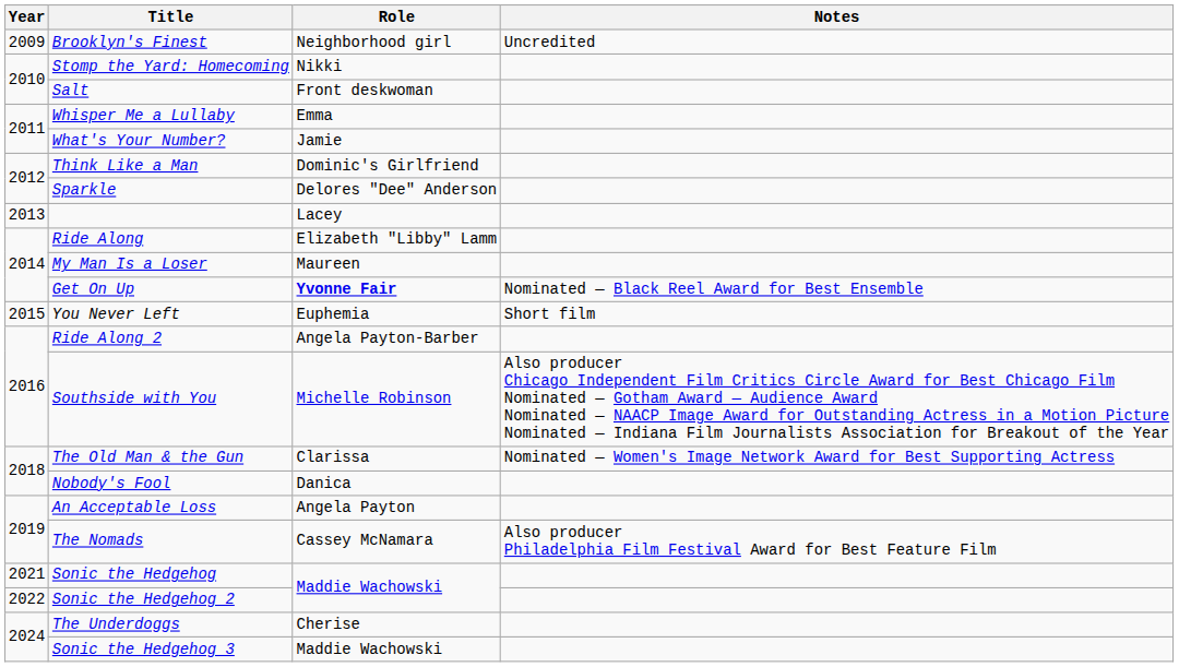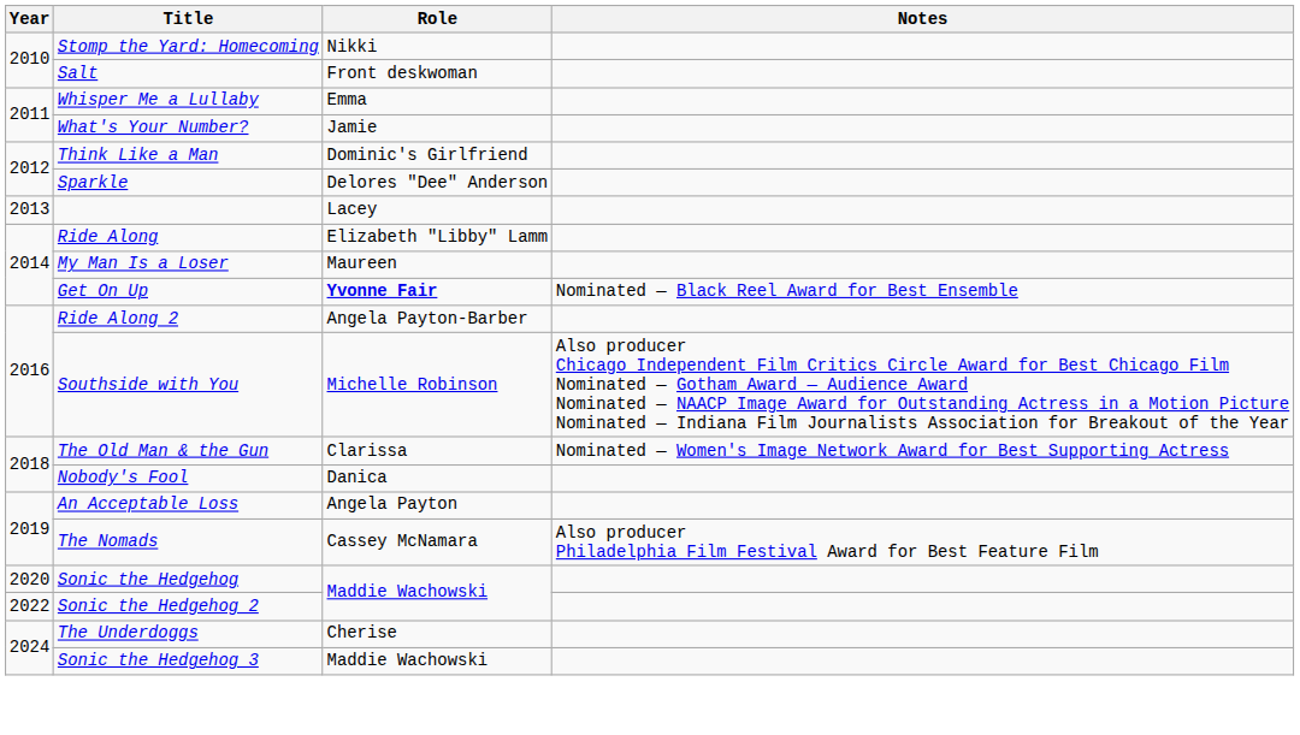 <table class="wikitable sortable">
 <tr>
 <th>Year</th>
 <th>Title</th>
 <th>Role</th>
 <th class="unsortable">Notes</th>
-</tr>
-<tr>
-<td>2009</td>
-<td><em><a href='#'>Brooklyn's Finest</a></em></td>
-<td>Neighborhood girl</td>
-<td>Uncredited</td>
 </tr>
 <tr>
 <td rowspan="2">2010</td>
 <td><em><a href='#'>Stomp the Yard: Homecoming</a></em></td>
 <td>Nikki</td>
 <td></td>
 </tr>
 <tr>
 <td><em><a href='#'>Salt</a></em></td>
 <td>Front deskwoman</td>
 <td></td>
 </tr>
 <tr>
 <td rowspan="2">2011</td>
 <td><em><a href='#'>Whisper Me a Lullaby</a></em></td>
 <td>Emma</td>
 <td></td>
 </tr>
 <tr>
 <td><em><a href='#'>What's Your Number?</a></em></td>
 <td>Jamie</td>
 <td></td>
 </tr>
 <tr>
 <td rowspan="2">2012</td>
 <td><em><a href='#'>Think Like a Man</a></em></td>
 <td>Dominic's Girlfriend</td>
 <td></td>
 </tr>
 <tr>
 <td><em><a href='#'>Sparkle</a></em></td>
 <td>Delores "Dee" Anderson</td>
 <td></td>
 </tr>
 <tr>
 <td>2013</td>
 <td><em></em></td>
 <td>Lacey</td>
 <td></td>
 </tr>
 <tr>
 <td rowspan="3">2014</td>
 <td><em><a href='#'>Ride Along</a></em></td>
 <td>Elizabeth "Libby" Lamm</td>
 <td></td>
 </tr>
 <tr>
 <td><em><a href='#'>My Man Is a Loser</a></em></td>
 <td>Maureen</td>
 <td></td>
 </tr>
 <tr>
 <td><em><a href='#'>Get On Up</a></em></td>
 <td><strong><a href='#'>Yvonne Fair</a></strong></td>
 <td>Nominated — <a href='#'>Black Reel Award for Best Ensemble</a></td>
 </tr>
 <tr>
-<td>2015</td>
-<td><em>You Never Left</em></td>
-<td>Euphemia</td>
-<td>Short film</td>
-</tr>
-<tr>
 <td rowspan="2">2016</td>
 <td><em><a href='#'>Ride Along 2</a></em></td>
 <td>Angela Payton-Barber</td>
 <td></td>
 </tr>
 <tr>
 <td><em><a href='#'>Southside with You</a></em></td>
 <td><a href='#'>Michelle Robinson</a></td>
 <td>Also producer<br><a href='#'>Chicago Independent Film Critics Circle Award for Best Chicago Film</a><br>Nominated — <a href='#'>Gotham Award — Audience Award</a><br>Nominated — <a href='#'>NAACP Image Award for Outstanding Actress in a Motion Picture</a><br>Nominated — Indiana Film Journalists Association for Breakout of the Year</td>
 </tr>
 <tr>
 <td rowspan="2">2018</td>
 <td><em><a href='#'>The Old Man & the Gun</a></em></td>
 <td>Clarissa</td>
 <td>Nominated — <a href='#'>Women's Image Network Award for Best Supporting Actress</a></td>
 </tr>
 <tr>
 <td><em><a href='#'>Nobody's Fool</a></em></td>
 <td>Danica</td>
 <td></td>
 </tr>
 <tr>
 <td rowspan="2">2019</td>
 <td><em><a href='#'>An Acceptable Loss</a></em></td>
 <td>Angela Payton</td>
 <td></td>
 </tr>
 <tr>
 <td><em><a href='#'>The Nomads</a></em></td>
 <td>Cassey McNamara</td>
 <td>Also producer<br><a href='#'>Philadelphia Film Festival</a> Award for Best Feature Film</td>
 </tr>
 <tr>
-<td>2021</td>
+<td>2020</td>
 <td><em><a href='#'>Sonic the Hedgehog</a></em></td>
 <td rowspan="2"><a href='#'>Maddie Wachowski</a></td>
 <td></td>
 </tr>
 <tr>
 <td>2022</td>
 <td><em><a href='#'>Sonic the Hedgehog 2</a></em></td>
 <td></td>
 </tr>
 <tr>
 <td rowspan="2">2024</td>
 <td><em><a href='#'>The Underdoggs</a></em></td>
 <td>Cherise</td>
 <td></td>
 </tr>
 <tr>
 <td><em><a href='#'>Sonic the Hedgehog 3</a></em></td>
 <td>Maddie Wachowski</td>
 <td></td>
 </tr>
 </table>
